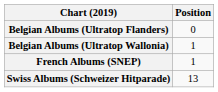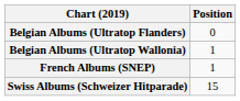 <table class="wikitable sortable plainrowheaders" style="text-align:center">
 <tr>
 <th scope="col">Chart (2019)</th>
 <th scope="col">Position</th>
 </tr>
 <tr>
 <th scope="row">Belgian Albums (Ultratop Flanders)</th>
 <td>0</td>
 </tr>
 <tr>
 <th scope="row">Belgian Albums (Ultratop Wallonia)</th>
 <td>1</td>
 </tr>
 <tr>
 <th scope="row">French Albums (SNEP)</th>
 <td>1</td>
 </tr>
 <tr>
 <th scope="row">Swiss Albums (Schweizer Hitparade)</th>
-<td>13</td>
+<td>15</td>
 </tr>
 </table>
